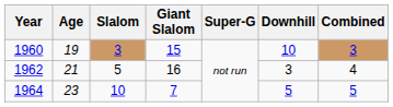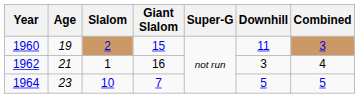 <table class=wikitable style="text-align:center">
 <tr>
 <th>  Year  </th>
 <th> Age </th>
 <th> Slalom </th>
 <th> Giant <br> Slalom </th>
 <th>Super-G</th>
 <th>Downhill</th>
 <th>Combined</th>
 </tr>
 <tr>
 <td><a href='#'>1960</a></td>
 <td><em>19</em></td>
-<td style="background:#c96;"><a href='#'>3</a></td>
+<td style="background:#c96;"><a href='#'>2</a></td>
 <td><a href='#'>15</a></td>
 <td rowspan=3><small><em>not run</em></small></td>
-<td><a href='#'>10</a></td>
+<td><a href='#'>11</a></td>
 <td style="background:#c96;"><a href='#'>3</a></td>
 </tr>
 <tr>
 <td><a href='#'>1962</a></td>
 <td><em>21</em></td>
-<td>5</td>
+<td>1</td>
 <td>16</td>
 <td>3</td>
 <td>4</td>
 </tr>
 <tr>
 <td><a href='#'>1964</a></td>
 <td><em>23</em></td>
 <td><a href='#'>10</a></td>
 <td><a href='#'>7</a></td>
 <td><a href='#'>5</a></td>
 <td><a href='#'>5</a></td>
 </tr>
 </table>
